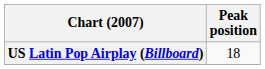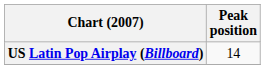 <table class="wikitable sortable plainrowheaders" style="text-align:center">
 <tr>
 <th align="left">Chart (2007)</th>
 <th align="left">Peak<br>position</th>
 </tr>
 <tr>
 <th scope="row">US <a href='#'>Latin Pop Airplay</a> (<a href='#'><em>Billboard</em></a>)</th>
-<td align="center">18</td>
+<td align="center">14</td>
 </tr>
 <tr>
 </tr>
 </table>
